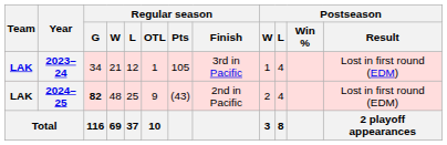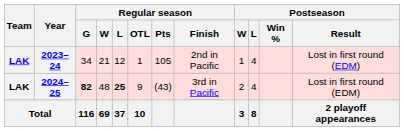 <table class="wikitable" style="font-size:95%; text-align:center;">
 <tr>
 <th rowspan="2">Team</th>
 <th rowspan="2">Year</th>
 <th colspan="6">Regular season</th>
 <th colspan="4">Postseason</th>
 </tr>
 <tr>
 <th>G</th>
 <th>W</th>
 <th>L</th>
 <th>OTL</th>
 <th>Pts</th>
 <th>Finish</th>
 <th>W</th>
 <th>L</th>
 <th>Win %</th>
 <th>Result</th>
 </tr>
 <tr style="background:#fdd;">
 <th><a href='#'>LAK</a></th>
 <th><a href='#'>2023–24</a></th>
 <td>34</td>
 <td>21</td>
 <td>12</td>
 <td>1</td>
 <td>105</td>
-<td>3rd in <a href='#'>Pacific</a></td>
+<td>2nd in Pacific</td>
 <td>1</td>
 <td>4</td>
 <td></td>
 <td>Lost in first round (<a href='#'>EDM</a>)</td>
 </tr>
 <tr style="background:#fdd;">
 <th>LAK</th>
 <th><a href='#'>2024–25</a></th>
 <td><strong>82</strong></td>
 <td>48</td>
-<td>25</td>
+<td><strong>25</strong></td>
 <td>9</td>
 <td>(43)</td>
-<td>2nd in Pacific</td>
+<td>3rd in <a href='#'>Pacific</a></td>
 <td>2</td>
 <td>4</td>
 <td></td>
 <td>Lost in first round (EDM)</td>
 </tr>
 <tr>
 <th colspan="2">Total</th>
 <th>116</th>
 <th>69</th>
 <th>37</th>
 <th>10</th>
 <th> </th>
 <th> </th>
 <th>3</th>
 <th>8</th>
 <th></th>
 <th>2 playoff appearances</th>
 </tr>
 </table>
